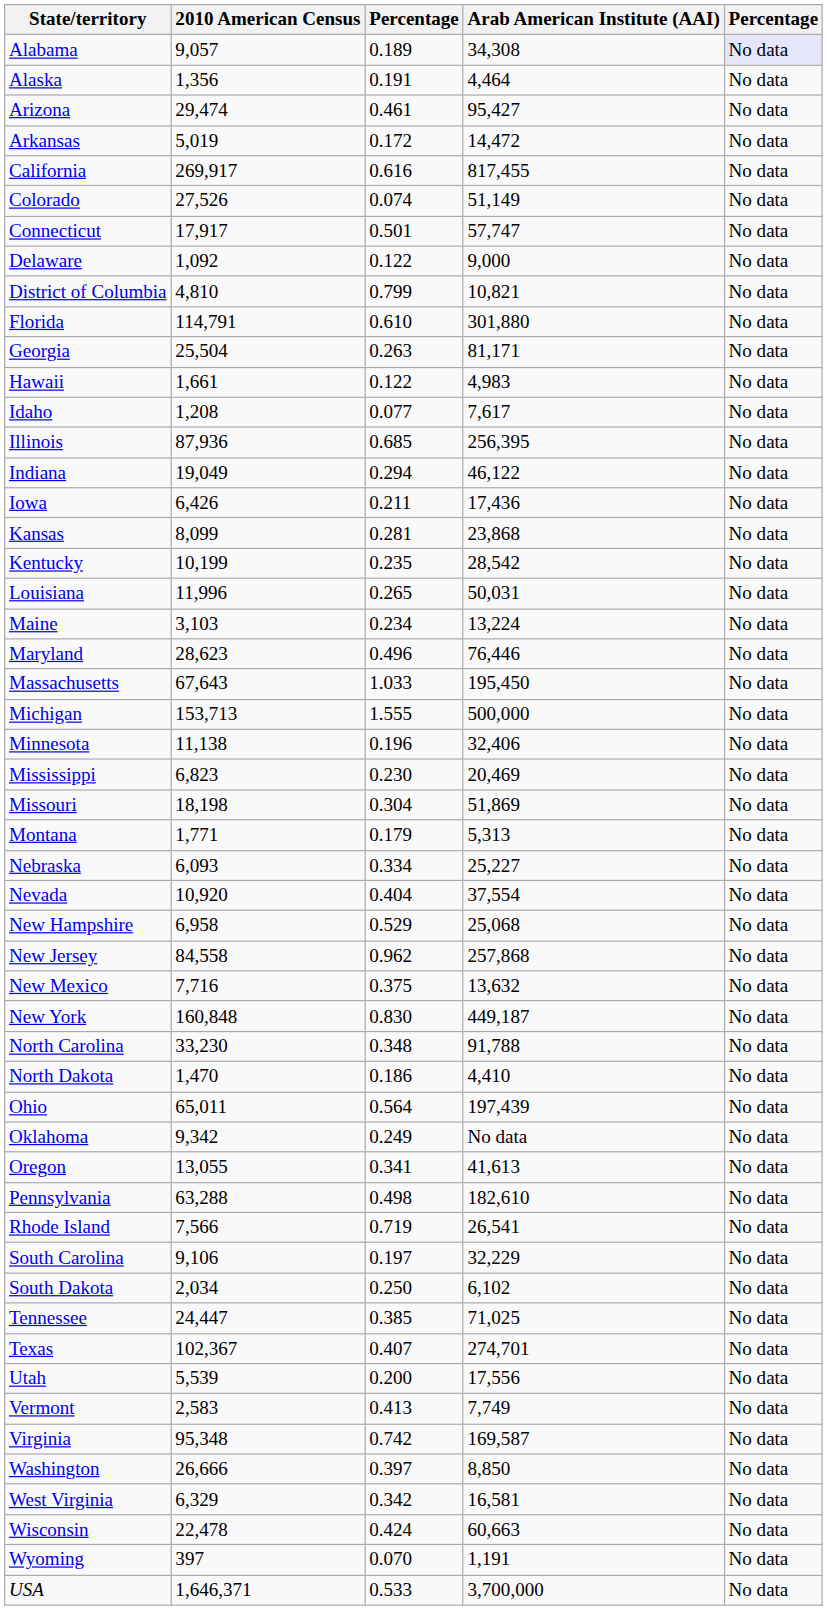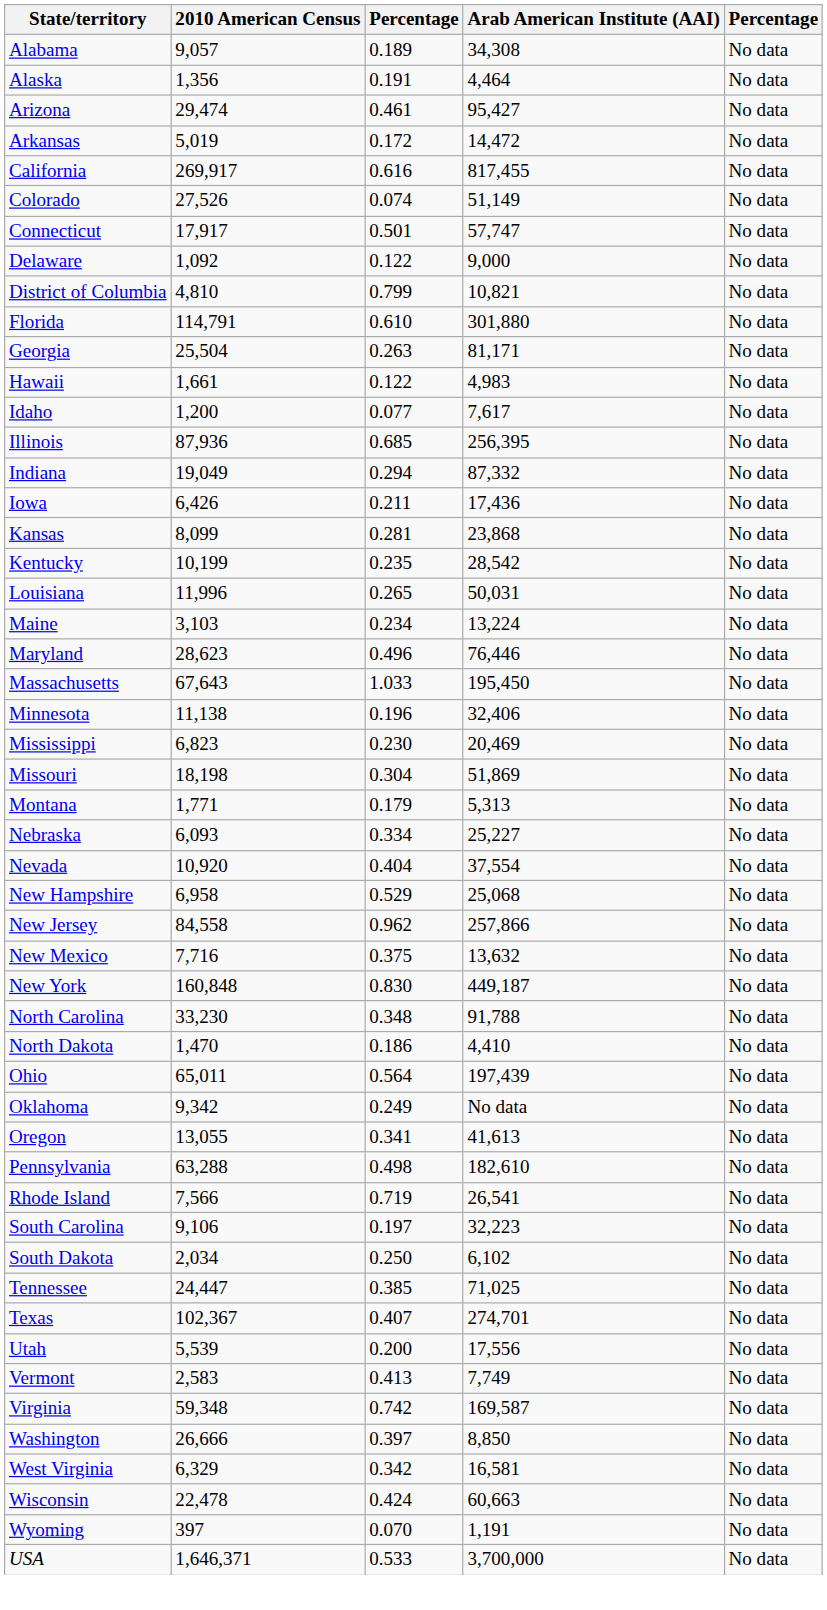 <table class="wikitable sortable">
 <tr>
 <th>State/territory</th>
 <th>2010 American Census</th>
 <th>Percentage</th>
 <th>Arab American Institute (AAI)</th>
 <th>Percentage</th>
 </tr>
 <tr>
 <td><a href='#'>Alabama</a></td>
 <td>9,057</td>
 <td>0.189</td>
 <td>34,308</td>
-<td style="background: lavender;">No data</td>
+<td>No data</td>
 </tr>
 <tr>
 <td><a href='#'>Alaska</a></td>
 <td>1,356</td>
 <td>0.191</td>
 <td>4,464</td>
 <td>No data</td>
 </tr>
 <tr>
 <td><a href='#'>Arizona</a></td>
 <td>29,474</td>
 <td>0.461</td>
 <td>95,427</td>
 <td>No data</td>
 </tr>
 <tr>
 <td><a href='#'>Arkansas</a></td>
 <td>5,019</td>
 <td>0.172</td>
 <td>14,472</td>
 <td>No data</td>
 </tr>
 <tr>
 <td><a href='#'>California</a></td>
 <td>269,917</td>
 <td>0.616</td>
 <td>817,455</td>
 <td>No data</td>
 </tr>
 <tr>
 <td><a href='#'>Colorado</a></td>
 <td>27,526</td>
 <td>0.074</td>
 <td>51,149</td>
 <td>No data</td>
 </tr>
 <tr>
 <td><a href='#'>Connecticut</a></td>
 <td>17,917</td>
 <td>0.501</td>
 <td>57,747</td>
 <td>No data</td>
 </tr>
 <tr>
 <td><a href='#'>Delaware</a></td>
 <td>1,092</td>
 <td>0.122</td>
 <td>9,000</td>
 <td>No data</td>
 </tr>
 <tr>
 <td><a href='#'>District of Columbia</a></td>
 <td>4,810</td>
 <td>0.799</td>
 <td>10,821</td>
 <td>No data</td>
 </tr>
 <tr>
 <td><a href='#'>Florida</a></td>
 <td>114,791</td>
 <td>0.610</td>
 <td>301,880</td>
 <td>No data</td>
 </tr>
 <tr>
 <td><a href='#'>Georgia</a></td>
 <td>25,504</td>
 <td>0.263</td>
 <td>81,171</td>
 <td>No data</td>
 </tr>
 <tr>
 <td><a href='#'>Hawaii</a></td>
 <td>1,661</td>
 <td>0.122</td>
 <td>4,983</td>
 <td>No data</td>
 </tr>
 <tr>
 <td><a href='#'>Idaho</a></td>
-<td>1,208</td>
+<td>1,200</td>
 <td>0.077</td>
 <td>7,617</td>
 <td>No data</td>
 </tr>
 <tr>
 <td><a href='#'>Illinois</a></td>
 <td>87,936</td>
 <td>0.685</td>
 <td>256,395</td>
 <td>No data</td>
 </tr>
 <tr>
 <td><a href='#'>Indiana</a></td>
 <td>19,049</td>
 <td>0.294</td>
-<td>46,122</td>
+<td>87,332</td>
 <td>No data</td>
 </tr>
 <tr>
 <td><a href='#'>Iowa</a></td>
 <td>6,426</td>
 <td>0.211</td>
 <td>17,436</td>
 <td>No data</td>
 </tr>
 <tr>
 <td><a href='#'>Kansas</a></td>
 <td>8,099</td>
 <td>0.281</td>
 <td>23,868</td>
 <td>No data</td>
 </tr>
 <tr>
 <td><a href='#'>Kentucky</a></td>
 <td>10,199</td>
 <td>0.235</td>
 <td>28,542</td>
 <td>No data</td>
 </tr>
 <tr>
 <td><a href='#'>Louisiana</a></td>
 <td>11,996</td>
 <td>0.265</td>
 <td>50,031</td>
 <td>No data</td>
 </tr>
 <tr>
 <td><a href='#'>Maine</a></td>
 <td>3,103</td>
 <td>0.234</td>
 <td>13,224</td>
 <td>No data</td>
 </tr>
 <tr>
 <td><a href='#'>Maryland</a></td>
 <td>28,623</td>
 <td>0.496</td>
 <td>76,446</td>
 <td>No data</td>
 </tr>
 <tr>
 <td><a href='#'>Massachusetts</a></td>
 <td>67,643</td>
 <td>1.033</td>
 <td>195,450</td>
-<td>No data</td>
-</tr>
-<tr>
-<td><a href='#'>Michigan</a></td>
-<td>153,713</td>
-<td>1.555</td>
-<td>500,000</td>
 <td>No data</td>
 </tr>
 <tr>
 <td><a href='#'>Minnesota</a></td>
 <td>11,138</td>
 <td>0.196</td>
 <td>32,406</td>
 <td>No data</td>
 </tr>
 <tr>
 <td><a href='#'>Mississippi</a></td>
 <td>6,823</td>
 <td>0.230</td>
 <td>20,469</td>
 <td>No data</td>
 </tr>
 <tr>
 <td><a href='#'>Missouri</a></td>
 <td>18,198</td>
 <td>0.304</td>
 <td>51,869</td>
 <td>No data</td>
 </tr>
 <tr>
 <td><a href='#'>Montana</a></td>
 <td>1,771</td>
 <td>0.179</td>
 <td>5,313</td>
 <td>No data</td>
 </tr>
 <tr>
 <td><a href='#'>Nebraska</a></td>
 <td>6,093</td>
 <td>0.334</td>
 <td>25,227</td>
 <td>No data</td>
 </tr>
 <tr>
 <td><a href='#'>Nevada</a></td>
 <td>10,920</td>
 <td>0.404</td>
 <td>37,554</td>
 <td>No data</td>
 </tr>
 <tr>
 <td><a href='#'>New Hampshire</a></td>
 <td>6,958</td>
 <td>0.529</td>
 <td>25,068</td>
 <td>No data</td>
 </tr>
 <tr>
 <td><a href='#'>New Jersey</a></td>
 <td>84,558</td>
 <td>0.962</td>
-<td>257,868</td>
+<td>257,866</td>
 <td>No data</td>
 </tr>
 <tr>
 <td><a href='#'>New Mexico</a></td>
 <td>7,716</td>
 <td>0.375</td>
 <td>13,632</td>
 <td>No data</td>
 </tr>
 <tr>
 <td><a href='#'>New York</a></td>
 <td>160,848</td>
 <td>0.830</td>
 <td>449,187</td>
 <td>No data</td>
 </tr>
 <tr>
 <td><a href='#'>North Carolina</a></td>
 <td>33,230</td>
 <td>0.348</td>
 <td>91,788</td>
 <td>No data</td>
 </tr>
 <tr>
 <td><a href='#'>North Dakota</a></td>
 <td>1,470</td>
 <td>0.186</td>
 <td>4,410</td>
 <td>No data</td>
 </tr>
 <tr>
 <td><a href='#'>Ohio</a></td>
 <td>65,011</td>
 <td>0.564</td>
 <td>197,439</td>
 <td>No data</td>
 </tr>
 <tr>
 <td><a href='#'>Oklahoma</a></td>
 <td>9,342</td>
 <td>0.249</td>
 <td>No data</td>
 <td>No data</td>
 </tr>
 <tr>
 <td><a href='#'>Oregon</a></td>
 <td>13,055</td>
 <td>0.341</td>
 <td>41,613</td>
 <td>No data</td>
 </tr>
 <tr>
 <td><a href='#'>Pennsylvania</a></td>
 <td>63,288</td>
 <td>0.498</td>
 <td>182,610</td>
 <td>No data</td>
 </tr>
 <tr>
 <td><a href='#'>Rhode Island</a></td>
 <td>7,566</td>
 <td>0.719</td>
 <td>26,541</td>
 <td>No data</td>
 </tr>
 <tr>
 <td><a href='#'>South Carolina</a></td>
 <td>9,106</td>
 <td>0.197</td>
-<td>32,229</td>
+<td>32,223</td>
 <td>No data</td>
 </tr>
 <tr>
 <td><a href='#'>South Dakota</a></td>
 <td>2,034</td>
 <td>0.250</td>
 <td>6,102</td>
 <td>No data</td>
 </tr>
 <tr>
 <td><a href='#'>Tennessee</a></td>
 <td>24,447</td>
 <td>0.385</td>
 <td>71,025</td>
 <td>No data</td>
 </tr>
 <tr>
 <td><a href='#'>Texas</a></td>
 <td>102,367</td>
 <td>0.407</td>
 <td>274,701</td>
 <td>No data</td>
 </tr>
 <tr>
 <td><a href='#'>Utah</a></td>
 <td>5,539</td>
 <td>0.200</td>
 <td>17,556</td>
 <td>No data</td>
 </tr>
 <tr>
 <td><a href='#'>Vermont</a></td>
 <td>2,583</td>
 <td>0.413</td>
 <td>7,749</td>
 <td>No data</td>
 </tr>
 <tr>
 <td><a href='#'>Virginia</a></td>
-<td>95,348</td>
+<td>59,348</td>
 <td>0.742</td>
 <td>169,587</td>
 <td>No data</td>
 </tr>
 <tr>
 <td><a href='#'>Washington</a></td>
 <td>26,666</td>
 <td>0.397</td>
 <td>8,850</td>
 <td>No data</td>
 </tr>
 <tr>
 <td><a href='#'>West Virginia</a></td>
 <td>6,329</td>
 <td>0.342</td>
 <td>16,581</td>
 <td>No data</td>
 </tr>
 <tr>
 <td><a href='#'>Wisconsin</a></td>
 <td>22,478</td>
 <td>0.424</td>
 <td>60,663</td>
 <td>No data</td>
 </tr>
 <tr>
 <td><a href='#'>Wyoming</a></td>
 <td>397</td>
 <td>0.070</td>
 <td>1,191</td>
 <td>No data</td>
 </tr>
 <tr>
 <td><em>USA</em></td>
 <td>1,646,371</td>
 <td>0.533</td>
 <td>3,700,000</td>
 <td>No data</td>
 </tr>
 </table>
